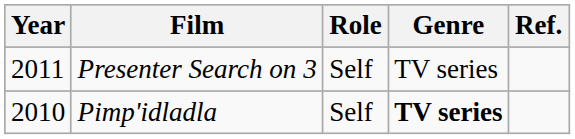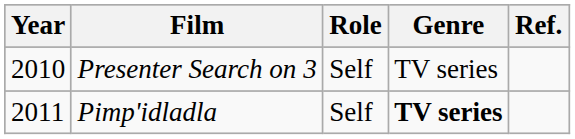 <table class="wikitable">
 <tr>
 <th>Year</th>
 <th>Film</th>
 <th>Role</th>
 <th>Genre</th>
 <th>Ref.</th>
 </tr>
 <tr>
-<td>2011</td>
+<td>2010</td>
 <td><em>Presenter Search on 3</em></td>
 <td>Self</td>
 <td>TV series</td>
 <td></td>
 </tr>
 <tr>
-<td>2010</td>
+<td>2011</td>
 <td><em>Pimp'idladla</em></td>
 <td>Self</td>
 <td><strong>TV series</strong></td>
 <td></td>
 </tr>
 </table>
